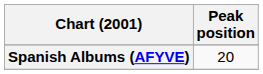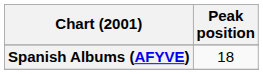 <table class="wikitable sortable plainrowheaders" style="text-align:center">
 <tr>
 <th scope="col">Chart (2001)</th>
 <th scope="col">Peak<br>position</th>
 </tr>
 <tr>
 </tr>
 <tr>
 </tr>
 <tr>
 </tr>
 <tr>
 </tr>
 <tr>
 </tr>
 <tr>
 </tr>
 <tr>
 <th scope="row">Spanish Albums (<a href='#'>AFYVE</a>)</th>
-<td align="center">20</td>
+<td align="center">18</td>
 </tr>
 <tr>
 </tr>
 <tr>
 </tr>
 <tr>
 </tr>
 <tr>
 </tr>
 </table>
